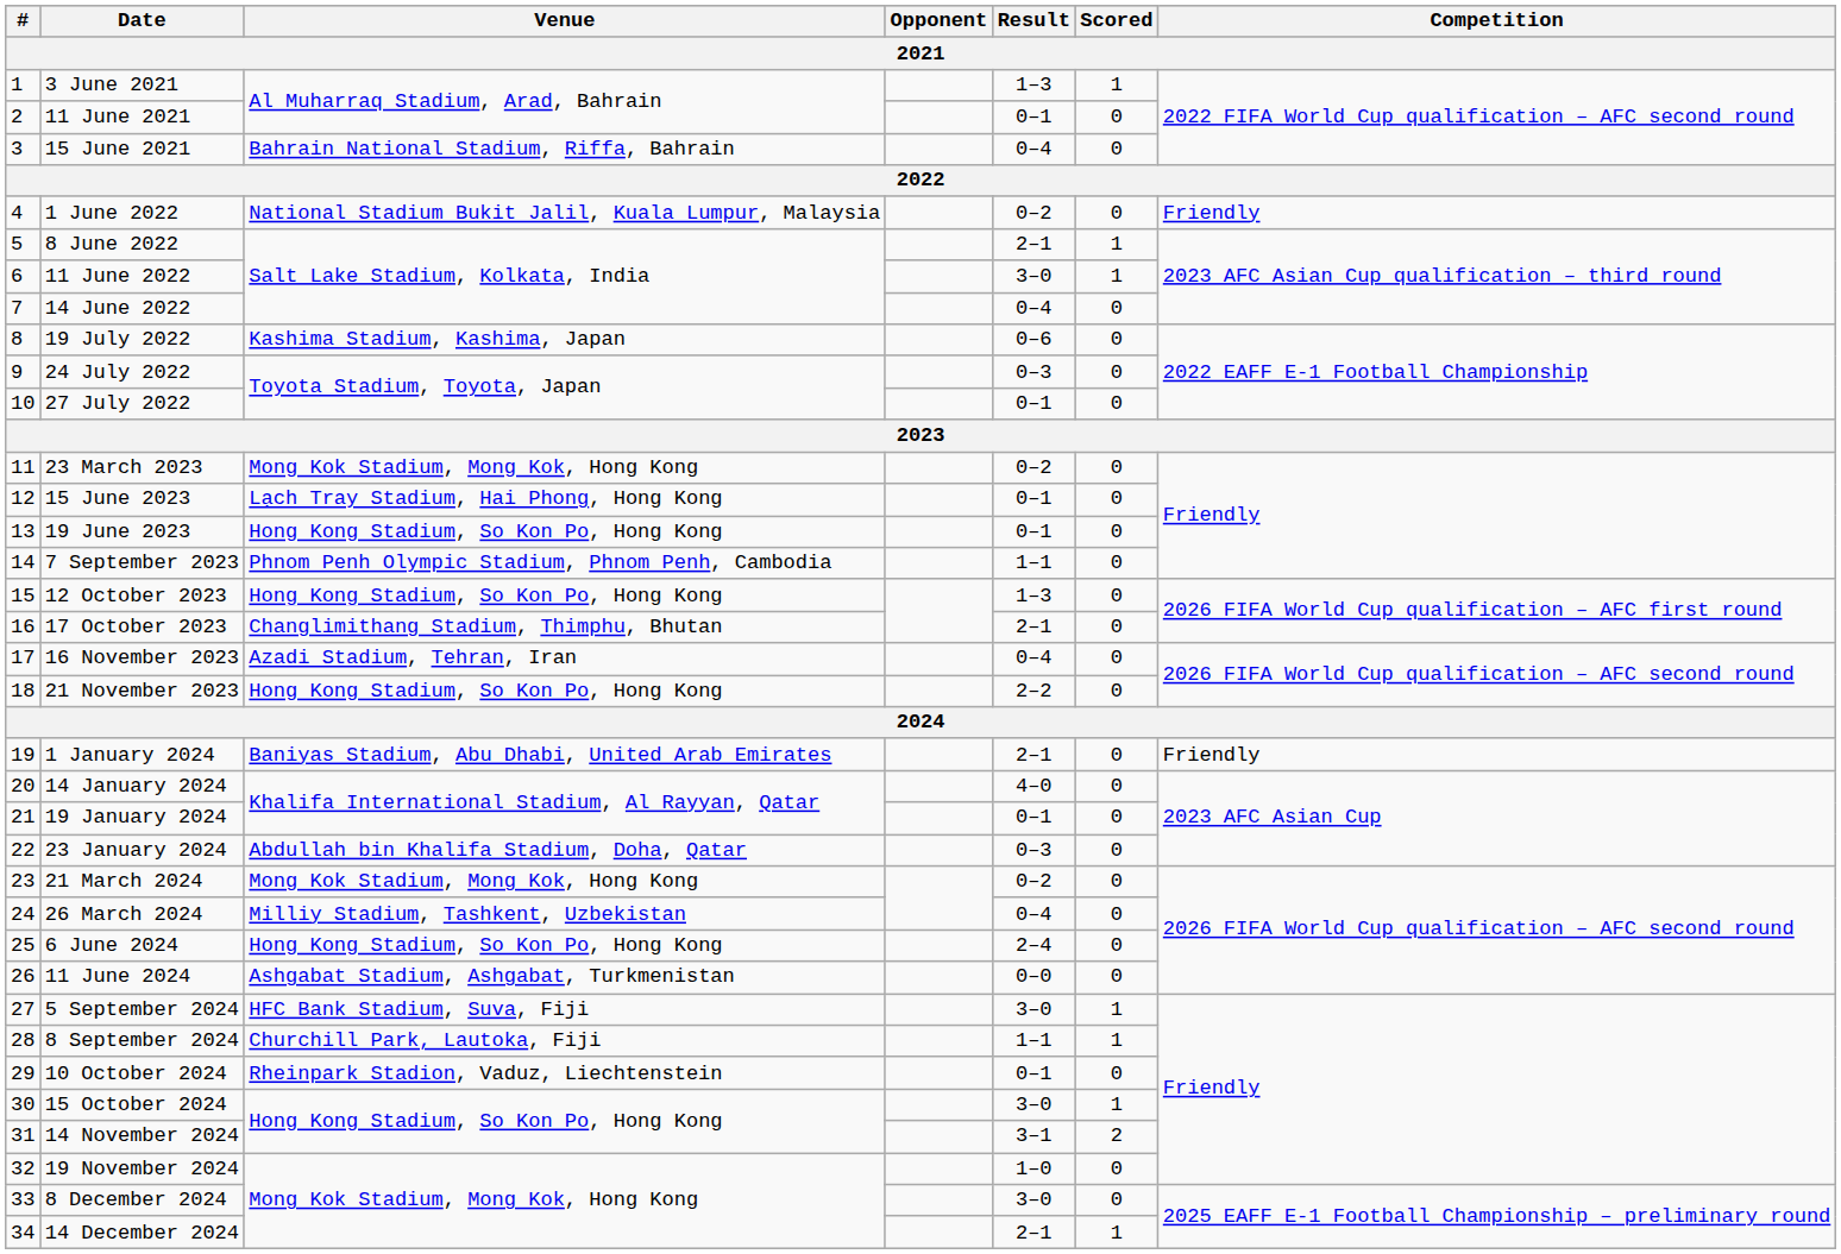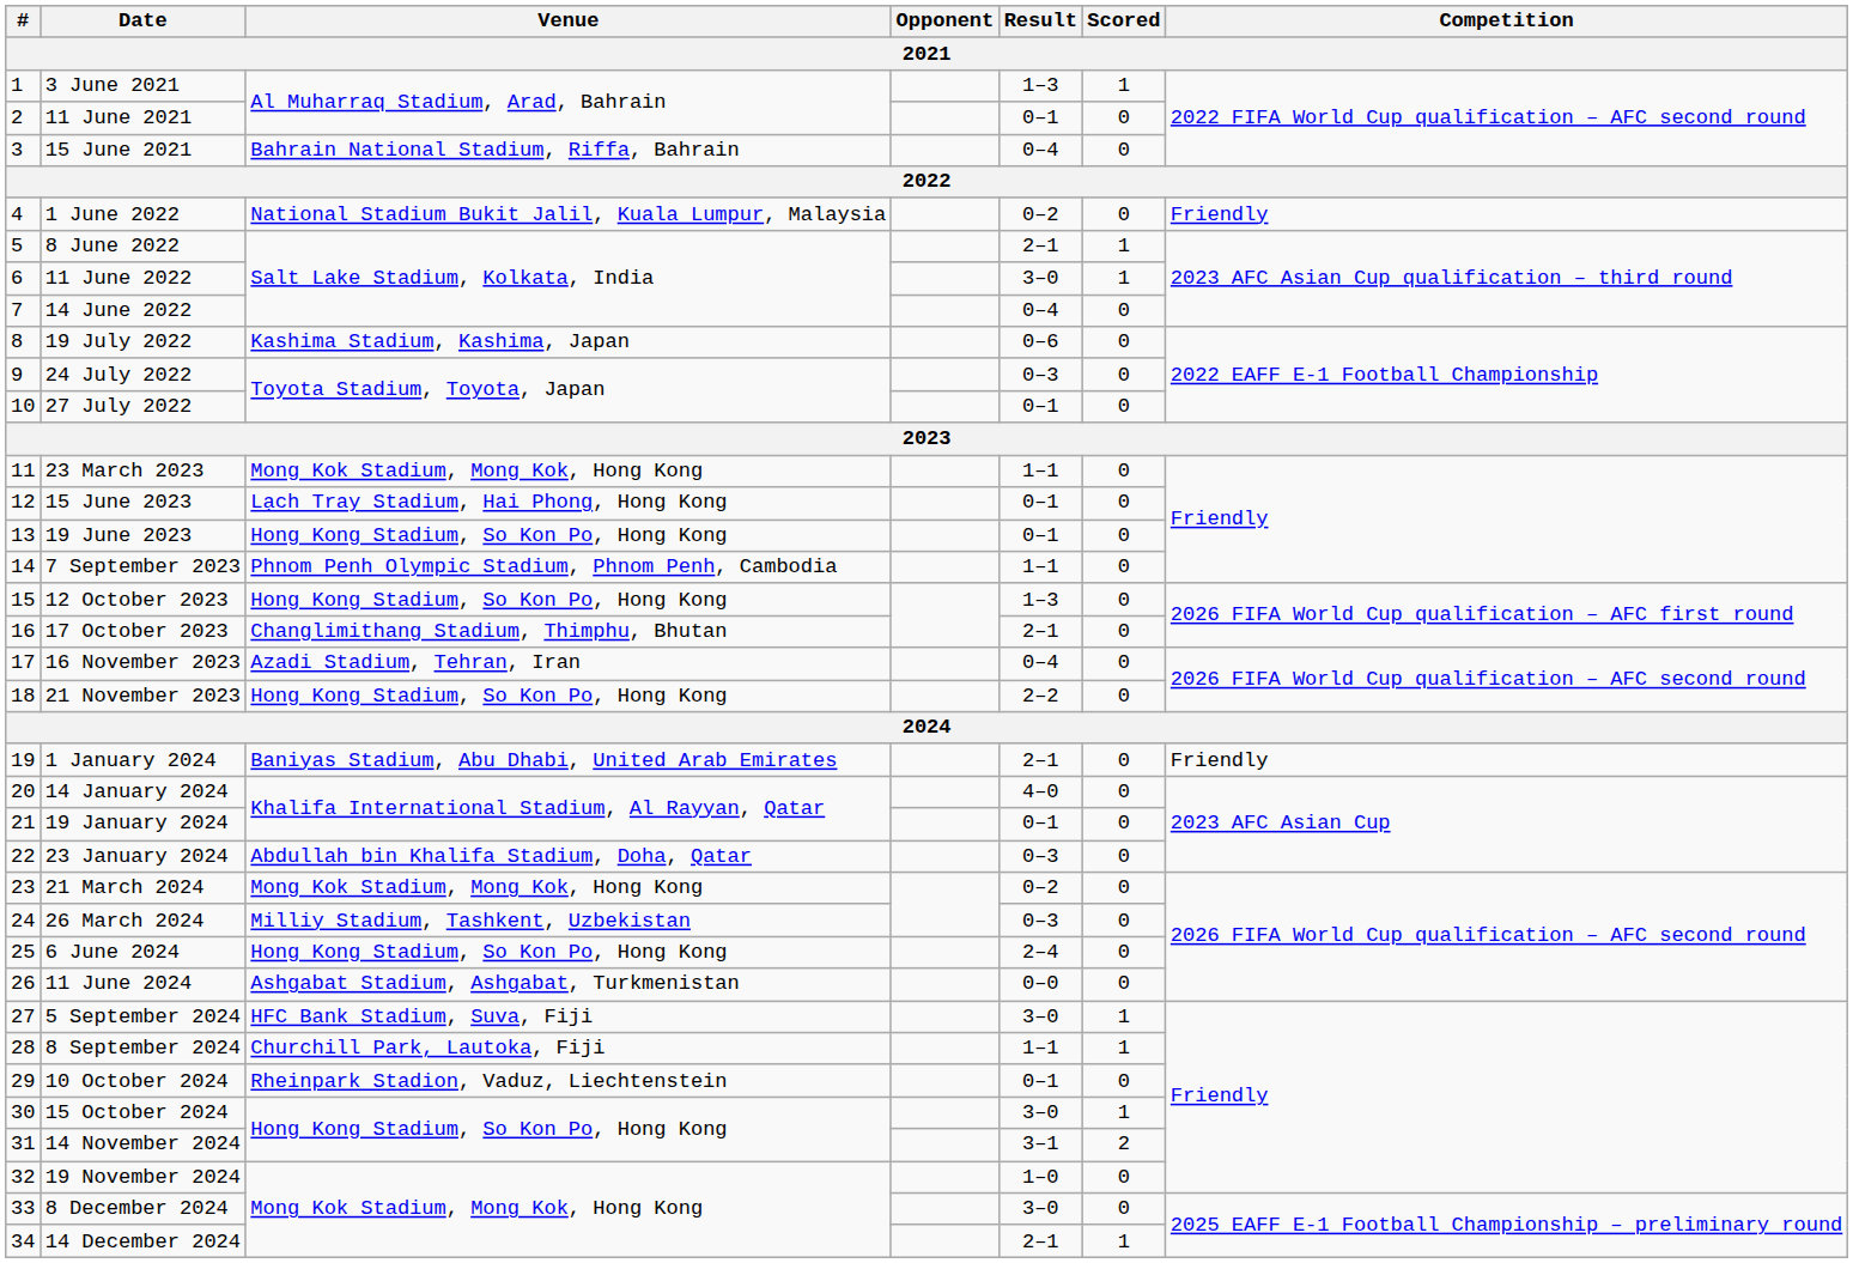 <table class="wikitable collapsible collapsed" style="font-size:85%; text-align: left;">
 <tr bgcolor="#CCCCCC" align="center">
 <th>#</th>
 <th>Date</th>
 <th>Venue</th>
 <th>Opponent</th>
 <th>Result</th>
 <th>Scored</th>
 <th>Competition</th>
 </tr>
 <tr>
 <th colspan="7">2021</th>
 </tr>
 <tr>
 <td>1</td>
 <td>3 June 2021</td>
 <td rowspan=2><a href='#'>Al Muharraq Stadium</a>, <a href='#'>Arad</a>, Bahrain</td>
 <td></td>
 <td align=center>1–3</td>
 <td align=center>1</td>
 <td rowspan=3><a href='#'>2022 FIFA World Cup qualification – AFC second round</a></td>
 </tr>
 <tr>
 <td>2</td>
 <td>11 June 2021</td>
 <td></td>
 <td align=center>0–1</td>
 <td align=center>0</td>
 </tr>
 <tr>
 <td>3</td>
 <td>15 June 2021</td>
 <td><a href='#'>Bahrain National Stadium</a>, <a href='#'>Riffa</a>, Bahrain</td>
 <td></td>
 <td align=center>0–4</td>
 <td align=center>0</td>
 </tr>
 <tr>
 <th colspan="7">2022</th>
 </tr>
 <tr>
 <td>4</td>
 <td>1 June 2022</td>
 <td><a href='#'>National Stadium Bukit Jalil</a>, <a href='#'>Kuala Lumpur</a>, Malaysia</td>
 <td></td>
 <td align=center>0–2</td>
 <td align=center>0</td>
 <td><a href='#'>Friendly</a></td>
 </tr>
 <tr>
 <td>5</td>
 <td>8 June 2022</td>
 <td rowspan=3><a href='#'>Salt Lake Stadium</a>, <a href='#'>Kolkata</a>, India</td>
 <td></td>
 <td align=center>2–1</td>
 <td align=center>1</td>
 <td rowspan=3><a href='#'>2023 AFC Asian Cup qualification – third round</a></td>
 </tr>
 <tr>
 <td>6</td>
 <td>11 June 2022</td>
 <td></td>
 <td align=center>3–0</td>
 <td align=center>1</td>
 </tr>
 <tr>
 <td>7</td>
 <td>14 June 2022</td>
 <td></td>
 <td align=center>0–4</td>
 <td align=center>0</td>
 </tr>
 <tr>
 <td>8</td>
 <td>19 July 2022</td>
 <td><a href='#'>Kashima Stadium</a>, <a href='#'>Kashima</a>, Japan</td>
 <td></td>
 <td align=center>0–6</td>
 <td align=center>0</td>
 <td rowspan=3><a href='#'>2022 EAFF E-1 Football Championship</a></td>
 </tr>
 <tr>
 <td>9</td>
 <td>24 July 2022</td>
 <td rowspan=2><a href='#'>Toyota Stadium</a>, <a href='#'>Toyota</a>, Japan</td>
 <td></td>
 <td align=center>0–3</td>
 <td align=center>0</td>
 </tr>
 <tr>
 <td>10</td>
 <td>27 July 2022</td>
 <td></td>
 <td align=center>0–1</td>
 <td align=center>0</td>
 </tr>
 <tr>
 <th colspan="7">2023</th>
 </tr>
 <tr>
 <td>11</td>
 <td>23 March 2023</td>
 <td><a href='#'>Mong Kok Stadium</a>, <a href='#'>Mong Kok</a>, Hong Kong</td>
 <td></td>
-<td align=center>0–2</td>
+<td align=center>1–1</td>
 <td align=center>0</td>
 <td rowspan=4><a href='#'>Friendly</a></td>
 </tr>
 <tr>
 <td>12</td>
 <td>15 June 2023</td>
 <td><a href='#'>Lạch Tray Stadium</a>, <a href='#'>Hai Phong</a>, Hong Kong</td>
 <td></td>
 <td align=center>0–1</td>
 <td align=center>0</td>
 </tr>
 <tr>
 <td>13</td>
 <td>19 June 2023</td>
 <td><a href='#'>Hong Kong Stadium</a>, <a href='#'>So Kon Po</a>, Hong Kong</td>
 <td></td>
 <td align=center>0–1</td>
 <td align=center>0</td>
 </tr>
 <tr>
 <td>14</td>
 <td>7 September 2023</td>
 <td><a href='#'>Phnom Penh Olympic Stadium</a>, <a href='#'>Phnom Penh</a>, Cambodia</td>
 <td></td>
 <td align=center>1–1</td>
 <td align=center>0</td>
 </tr>
 <tr>
 <td>15</td>
 <td>12 October 2023</td>
 <td><a href='#'>Hong Kong Stadium</a>, <a href='#'>So Kon Po</a>, Hong Kong</td>
 <td rowspan=2></td>
 <td align=center>1–3</td>
 <td align=center>0</td>
 <td rowspan=2><a href='#'>2026 FIFA World Cup qualification – AFC first round</a></td>
 </tr>
 <tr>
 <td>16</td>
 <td>17 October 2023</td>
 <td><a href='#'>Changlimithang Stadium</a>, <a href='#'>Thimphu</a>, Bhutan</td>
 <td align=center>2–1</td>
 <td align=center>0</td>
 </tr>
 <tr>
 <td>17</td>
 <td>16 November 2023</td>
 <td><a href='#'>Azadi Stadium</a>, <a href='#'>Tehran</a>, Iran</td>
 <td></td>
 <td align=center>0–4</td>
 <td align=center>0</td>
 <td rowspan=2><a href='#'>2026 FIFA World Cup qualification – AFC second round</a></td>
 </tr>
 <tr>
 <td>18</td>
 <td>21 November 2023</td>
 <td><a href='#'>Hong Kong Stadium</a>, <a href='#'>So Kon Po</a>, Hong Kong</td>
 <td></td>
 <td align=center>2–2</td>
 <td align=center>0</td>
 </tr>
 <tr>
 <th colspan="7">2024</th>
 </tr>
 <tr>
 <td>19</td>
 <td>1 January 2024</td>
 <td><a href='#'>Baniyas Stadium</a>, <a href='#'>Abu Dhabi</a>, <a href='#'>United Arab Emirates</a></td>
 <td></td>
 <td align=center>2–1</td>
 <td align=center>0</td>
 <td>Friendly</td>
 </tr>
 <tr>
 <td>20</td>
 <td>14 January 2024</td>
 <td rowspan=2><a href='#'>Khalifa International Stadium</a>, <a href='#'>Al Rayyan</a>, <a href='#'>Qatar</a></td>
 <td></td>
 <td align=center>4–0</td>
 <td align=center>0</td>
 <td rowspan=3><a href='#'>2023 AFC Asian Cup</a></td>
 </tr>
 <tr>
 <td>21</td>
 <td>19 January 2024</td>
 <td></td>
 <td align="center">0–1</td>
 <td align=center>0</td>
 </tr>
 <tr>
 <td>22</td>
 <td>23 January 2024</td>
 <td><a href='#'>Abdullah bin Khalifa Stadium</a>, <a href='#'>Doha</a>, <a href='#'>Qatar</a></td>
 <td></td>
 <td align="center">0–3</td>
 <td align=center>0</td>
 </tr>
 <tr>
 <td>23</td>
 <td>21 March 2024</td>
 <td><a href='#'>Mong Kok Stadium</a>, <a href='#'>Mong Kok</a>, Hong Kong</td>
 <td rowspan=2></td>
 <td align=center>0–2</td>
 <td align=center>0</td>
 <td rowspan=4><a href='#'>2026 FIFA World Cup qualification – AFC second round</a></td>
 </tr>
 <tr>
 <td>24</td>
 <td>26 March 2024</td>
 <td><a href='#'>Milliy Stadium</a>, <a href='#'>Tashkent</a>, <a href='#'>Uzbekistan</a></td>
-<td align=center>0–4</td>
+<td align=center>0–3</td>
 <td align=center>0</td>
 </tr>
 <tr>
 <td>25</td>
 <td>6 June 2024</td>
 <td><a href='#'>Hong Kong Stadium</a>, <a href='#'>So Kon Po</a>, Hong Kong</td>
 <td></td>
 <td align=center>2–4</td>
 <td align=center>0</td>
 </tr>
 <tr>
 <td>26</td>
 <td>11 June 2024</td>
 <td><a href='#'>Ashgabat Stadium</a>, <a href='#'>Ashgabat</a>, Turkmenistan</td>
 <td></td>
 <td align=center>0–0</td>
 <td align=center>0</td>
 </tr>
 <tr>
 <td>27</td>
 <td>5 September 2024</td>
 <td><a href='#'>HFC Bank Stadium</a>, <a href='#'>Suva</a>, Fiji</td>
 <td></td>
 <td align=center>3–0</td>
 <td align=center>1</td>
 <td rowspan=6><a href='#'>Friendly</a></td>
 </tr>
 <tr>
 <td>28</td>
 <td>8 September 2024</td>
 <td><a href='#'>Churchill Park, Lautoka</a>, Fiji</td>
 <td></td>
 <td align=center>1–1</td>
 <td align=center>1</td>
 </tr>
 <tr>
 <td>29</td>
 <td>10 October 2024</td>
 <td><a href='#'>Rheinpark Stadion</a>, Vaduz, Liechtenstein</td>
 <td></td>
 <td align=center>0–1</td>
 <td align=center>0</td>
 </tr>
 <tr>
 <td>30</td>
 <td>15 October 2024</td>
 <td rowspan=2><a href='#'>Hong Kong Stadium</a>, <a href='#'>So Kon Po</a>, Hong Kong</td>
 <td></td>
 <td align=center>3–0</td>
 <td align=center>1</td>
 </tr>
 <tr>
 <td>31</td>
 <td>14 November 2024</td>
 <td></td>
 <td align=center>3–1</td>
 <td align=center>2</td>
 </tr>
 <tr>
 <td>32</td>
 <td>19 November 2024</td>
 <td rowspan=3><a href='#'>Mong Kok Stadium</a>, <a href='#'>Mong Kok</a>, Hong Kong</td>
 <td></td>
 <td align=center>1–0</td>
 <td align=center>0</td>
 </tr>
 <tr>
 <td>33</td>
 <td>8 December 2024</td>
 <td></td>
 <td align=center>3–0</td>
 <td align=center>0</td>
 <td rowspan=2><a href='#'>2025 EAFF E-1 Football Championship – preliminary round</a></td>
 </tr>
 <tr>
 <td>34</td>
 <td>14 December 2024</td>
 <td></td>
 <td align=center>2–1</td>
 <td align=center>1</td>
 </tr>
 <tr>
 </tr>
 </table>
